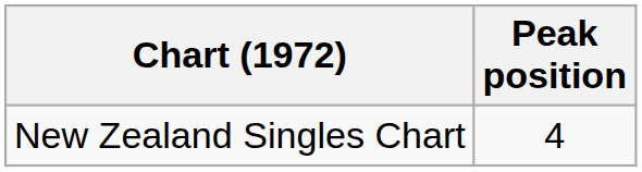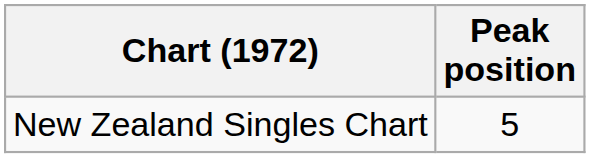 <table class="wikitable">
 <tr>
 <th>Chart (1972)</th>
 <th>Peak<br>position</th>
 </tr>
 <tr>
 <td>New Zealand Singles Chart</td>
-<td style="text-align:center;">4</td>
+<td style="text-align:center;">5</td>
 </tr>
 </table>
